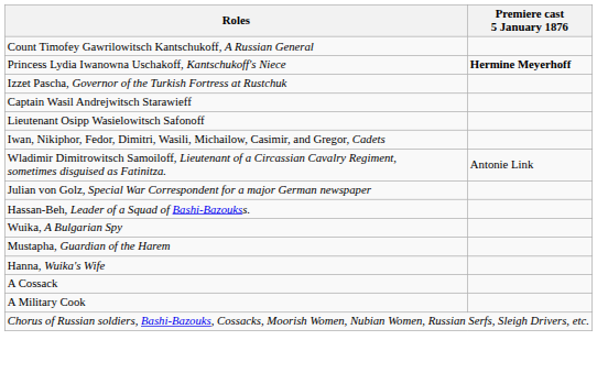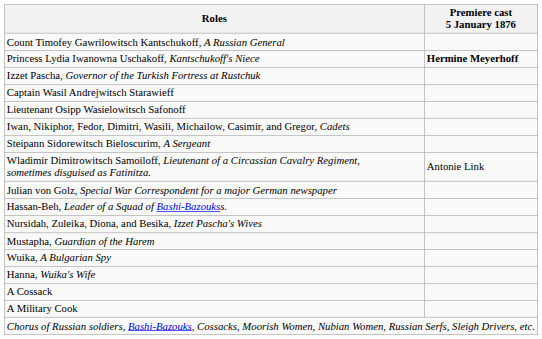 <table class="wikitable">
 <tr>
 <th>Roles</th>
 <th>Premiere cast<br>5 January 1876</th>
 </tr>
 <tr>
 <td>Count Timofey Gawrilowitsch Kantschukoff, <em>A Russian General</em></td>
 <td></td>
 </tr>
 <tr>
 <td>Princess Lydia Iwanowna Uschakoff, <em>Kantschukoff's Niece</em></td>
 <td><strong>Hermine Meyerhoff</strong></td>
 </tr>
 <tr>
 <td>Izzet Pascha, <em>Governor of the Turkish Fortress at Rustchuk</em></td>
 <td></td>
 </tr>
 <tr>
 <td>Captain Wasil Andrejwitsch Starawieff</td>
 <td></td>
 </tr>
 <tr>
 <td>Lieutenant Osipp Wasielowitsch Safonoff</td>
 <td></td>
 </tr>
 <tr>
 <td>Iwan, Nikiphor, Fedor, Dimitri, Wasili, Michailow, Casimir, and Gregor, <em>Cadets</em></td>
 <td></td>
 </tr>
 <tr>
+<td>Steipann Sidorewitsch Bieloscurim, <em>A Sergeant</em></td>
+<td></td>
+</tr>
+<tr>
 <td>Wladimir Dimitrowitsch Samoiloff, <em>Lieutenant of a Circassian Cavalry Regiment,</em><br><em>sometimes disguised as Fatinitza.</em></td>
 <td>Antonie Link</td>
 </tr>
 <tr>
 <td>Julian von Golz, <em>Special War Correspondent for a major German newspaper</em></td>
 <td></td>
 </tr>
 <tr>
 <td>Hassan-Beh, <em>Leader of a Squad of <a href='#'>Bashi-Bazouks</a>s.</em></td>
 <td></td>
 </tr>
 <tr>
-<td>Wuika, <em>A Bulgarian Spy</em></td>
+<td>Nursidah, Zuleika, Diona, and Besika, <em>Izzet Pascha's Wives</em></td>
 <td></td>
 </tr>
 <tr>
 <td>Mustapha, <em>Guardian of the Harem</em></td>
+<td></td>
+</tr>
+<tr>
+<td>Wuika, <em>A Bulgarian Spy</em></td>
 <td></td>
 </tr>
 <tr>
 <td>Hanna, <em>Wuika's Wife</em></td>
 <td></td>
 </tr>
 <tr>
 <td>A Cossack</td>
 <td></td>
 </tr>
 <tr>
 <td>A Military Cook</td>
 <td></td>
 </tr>
 <tr>
 <td colspan=2><em>Chorus of Russian soldiers,  <a href='#'>Bashi-Bazouks</a>, Cossacks, Moorish Women, Nubian Women, Russian Serfs, Sleigh Drivers, etc.</em></td>
 </tr>
 </table>
